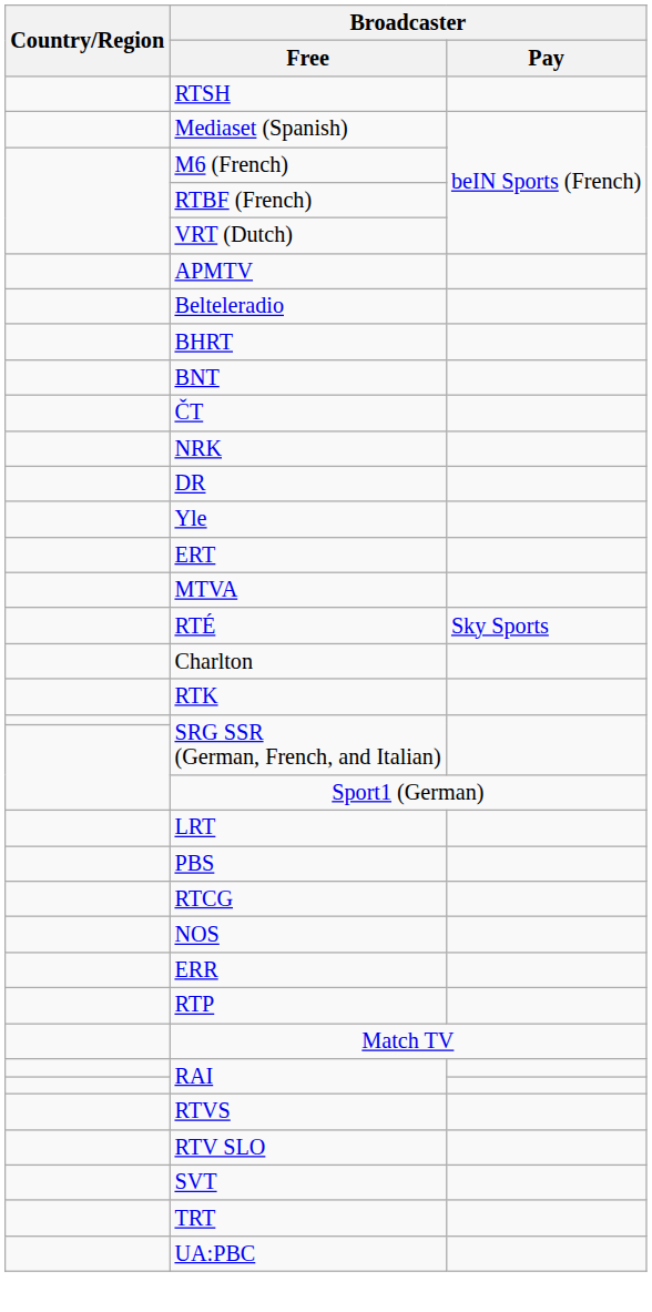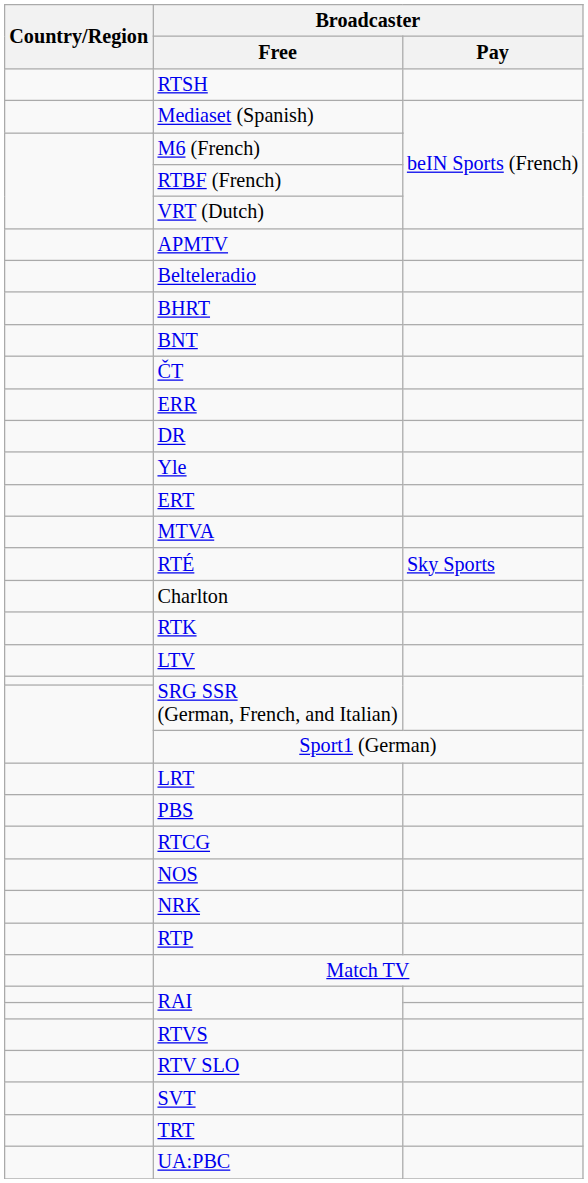 <table class="wikitable">
 <tr>
 <th rowspan="2">Country/Region</th>
 <th colspan="2">Broadcaster</th>
 </tr>
 <tr>
 <th>Free</th>
 <th>Pay</th>
 </tr>
 <tr>
 <td></td>
 <td><a href='#'>RTSH</a></td>
 <td></td>
 </tr>
 <tr>
 <td rowspan="2"></td>
 <td><a href='#'>Mediaset</a> (Spanish)</td>
 <td rowspan="5"><a href='#'>beIN Sports</a> (French)</td>
 </tr>
 <tr>
 <td rowspan="2"><a href='#'>M6</a> (French)</td>
 </tr>
 <tr>
 <td rowspan="3"></td>
 </tr>
 <tr>
 <td><a href='#'>RTBF</a> (French)</td>
 </tr>
 <tr>
 <td><a href='#'>VRT</a> (Dutch)</td>
 </tr>
 <tr>
 <td></td>
 <td><a href='#'>APMTV</a></td>
 <td></td>
 </tr>
 <tr>
 <td></td>
 <td><a href='#'>Belteleradio</a></td>
 <td></td>
 </tr>
 <tr>
 <td></td>
 <td><a href='#'>BHRT</a></td>
 <td></td>
 </tr>
 <tr>
 <td></td>
 <td><a href='#'>BNT</a></td>
 <td></td>
 </tr>
 <tr>
 <td></td>
 <td><a href='#'>ČT</a></td>
 <td></td>
 </tr>
 <tr>
 <td></td>
-<td><a href='#'>NRK</a></td>
+<td><a href='#'>ERR</a></td>
 <td></td>
 </tr>
 <tr>
 <td></td>
 <td><a href='#'>DR</a></td>
 <td></td>
 </tr>
 <tr>
 <td></td>
 <td><a href='#'>Yle</a></td>
 <td></td>
 </tr>
 <tr>
 <td></td>
 <td><a href='#'>ERT</a></td>
 <td></td>
 </tr>
 <tr>
 <td></td>
 <td><a href='#'>MTVA</a></td>
 <td></td>
 </tr>
 <tr>
 <td></td>
 <td><a href='#'>RTÉ</a></td>
 <td><a href='#'>Sky Sports</a></td>
 </tr>
 <tr>
 <td></td>
 <td>Charlton</td>
 <td></td>
 </tr>
 <tr>
 <td></td>
 <td><a href='#'>RTK</a></td>
 <td></td>
 </tr>
 <tr>
 <td></td>
+<td><a href='#'>LTV</a></td>
+<td></td>
+</tr>
+<tr>
+<td></td>
 <td rowspan="2"><a href='#'>SRG SSR</a><br>(German, French, and Italian)</td>
 <td rowspan="2"></td>
 </tr>
 <tr>
 <td rowspan="2"></td>
 </tr>
 <tr>
 <td colspan="2" align="center"><a href='#'>Sport1</a> (German)</td>
 </tr>
 <tr>
 <td></td>
 <td><a href='#'>LRT</a></td>
 <td></td>
 </tr>
 <tr>
 <td></td>
 <td><a href='#'>PBS</a></td>
 <td></td>
 </tr>
 <tr>
 <td></td>
 <td><a href='#'>RTCG</a></td>
 <td></td>
 </tr>
 <tr>
 <td></td>
 <td><a href='#'>NOS</a></td>
 <td></td>
 </tr>
 <tr>
 <td></td>
-<td><a href='#'>ERR</a></td>
+<td><a href='#'>NRK</a></td>
 <td></td>
 </tr>
 <tr>
 <td></td>
 <td><a href='#'>RTP</a></td>
 <td></td>
 </tr>
 <tr>
 <td></td>
 <td colspan="2" align="center"><a href='#'>Match TV</a></td>
 </tr>
 <tr>
 <td></td>
 <td rowspan="2"><a href='#'>RAI</a></td>
 <td></td>
 </tr>
 <tr>
 <td></td>
 <td></td>
 </tr>
 <tr>
 <td></td>
 <td><a href='#'>RTVS</a></td>
 <td></td>
 </tr>
 <tr>
 <td></td>
 <td><a href='#'>RTV SLO</a></td>
 <td></td>
 </tr>
 <tr>
 <td></td>
 <td><a href='#'>SVT</a></td>
 <td></td>
 </tr>
 <tr>
 <td></td>
 <td><a href='#'>TRT</a></td>
 <td></td>
 </tr>
 <tr>
 <td></td>
 <td><a href='#'>UA:PBC</a></td>
 <td></td>
 </tr>
 </table>
